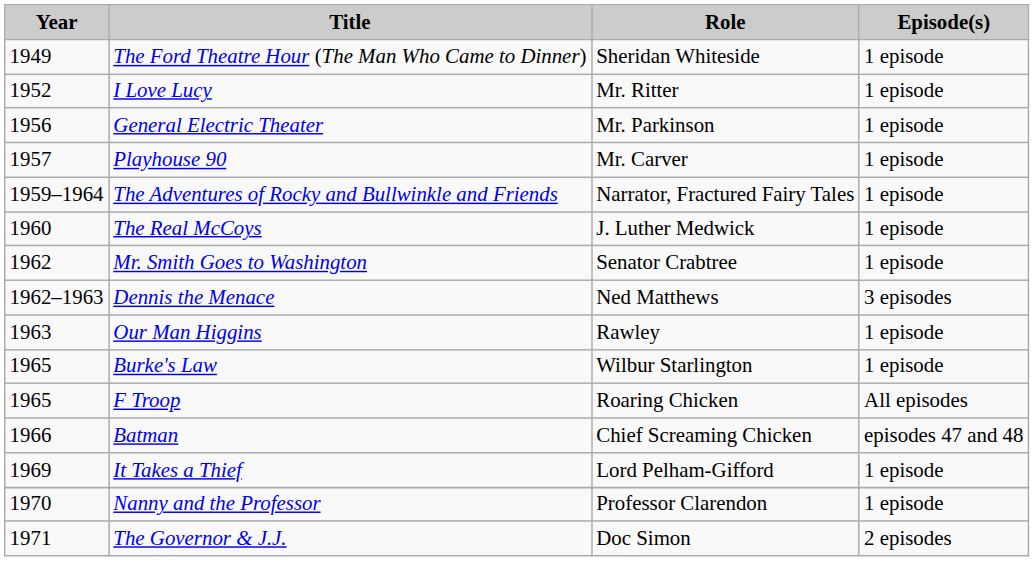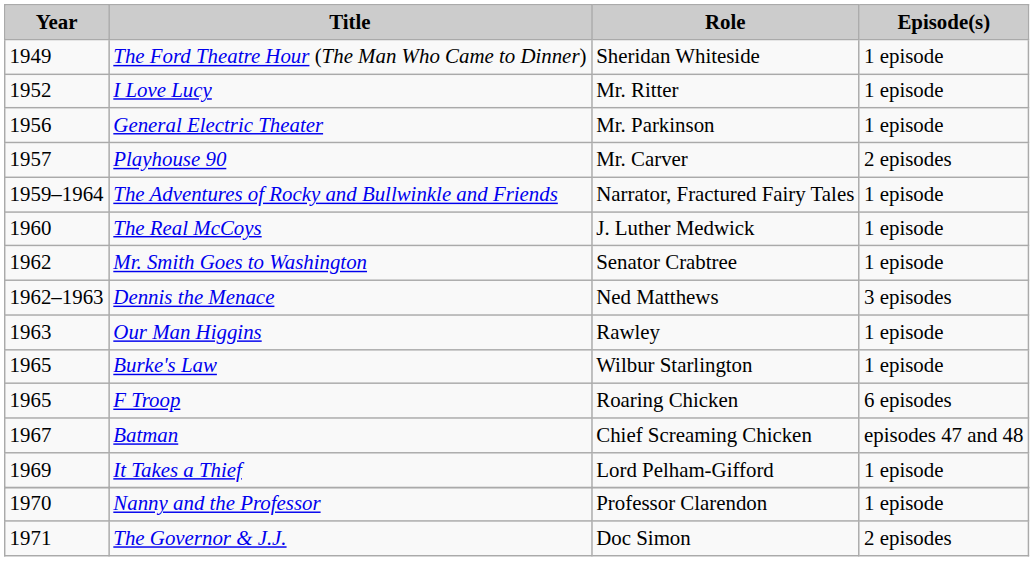 <table class="wikitable" style="font-size:90%;">
 <tr>
 <th style="background: #CCCCCC;">Year</th>
 <th style="background: #CCCCCC;">Title</th>
 <th style="background: #CCCCCC;">Role</th>
 <th style="background: #CCCCCC;">Episode(s)</th>
 </tr>
 <tr>
 <td>1949</td>
 <td><em><a href='#'>The Ford Theatre Hour</a></em> (<em>The Man Who Came to Dinner</em>)</td>
 <td>Sheridan Whiteside</td>
 <td>1 episode</td>
 </tr>
 <tr>
 <td>1952</td>
 <td><em><a href='#'>I Love Lucy</a></em></td>
 <td>Mr. Ritter</td>
 <td>1 episode</td>
 </tr>
 <tr>
 <td>1956</td>
 <td><em><a href='#'>General Electric Theater</a></em></td>
 <td>Mr. Parkinson</td>
 <td>1 episode</td>
 </tr>
 <tr>
 <td>1957</td>
 <td><em><a href='#'>Playhouse 90</a></em></td>
 <td>Mr. Carver</td>
-<td>1 episode</td>
+<td>2 episodes</td>
 </tr>
 <tr>
 <td>1959–1964</td>
 <td><em><a href='#'>The Adventures of Rocky and Bullwinkle and Friends</a></em></td>
 <td>Narrator, Fractured Fairy Tales</td>
 <td>1 episode</td>
 </tr>
 <tr>
 <td>1960</td>
 <td><em><a href='#'>The Real McCoys</a></em></td>
 <td>J. Luther Medwick</td>
 <td>1 episode</td>
 </tr>
 <tr>
 <td>1962</td>
 <td><em><a href='#'>Mr. Smith Goes to Washington</a></em></td>
 <td>Senator Crabtree</td>
 <td>1 episode</td>
 </tr>
 <tr>
 <td>1962–1963</td>
 <td><em><a href='#'>Dennis the Menace</a></em></td>
 <td>Ned Matthews</td>
 <td>3 episodes</td>
 </tr>
 <tr>
 <td>1963</td>
 <td><em><a href='#'>Our Man Higgins</a></em></td>
 <td>Rawley</td>
 <td>1 episode</td>
 </tr>
 <tr>
 <td>1965</td>
 <td><em><a href='#'>Burke's Law</a></em></td>
 <td>Wilbur Starlington</td>
 <td>1 episode</td>
 </tr>
 <tr>
 <td>1965</td>
 <td><em><a href='#'>F Troop</a></em></td>
 <td>Roaring Chicken</td>
-<td>All episodes</td>
+<td>6 episodes</td>
 </tr>
 <tr>
-<td>1966</td>
+<td>1967</td>
 <td><em><a href='#'>Batman</a></em></td>
 <td>Chief Screaming Chicken</td>
 <td>episodes 47 and 48</td>
 </tr>
 <tr>
 <td>1969</td>
 <td><em><a href='#'>It Takes a Thief</a></em></td>
 <td>Lord Pelham-Gifford</td>
 <td>1 episode</td>
 </tr>
 <tr>
 </tr>
 <tr>
 <td>1970</td>
 <td><em><a href='#'>Nanny and the Professor</a></em></td>
 <td>Professor Clarendon</td>
 <td>1 episode</td>
 </tr>
 <tr>
 <td>1971</td>
 <td><em><a href='#'>The Governor & J.J.</a></em></td>
 <td>Doc Simon</td>
 <td>2 episodes</td>
 </tr>
 </table>
